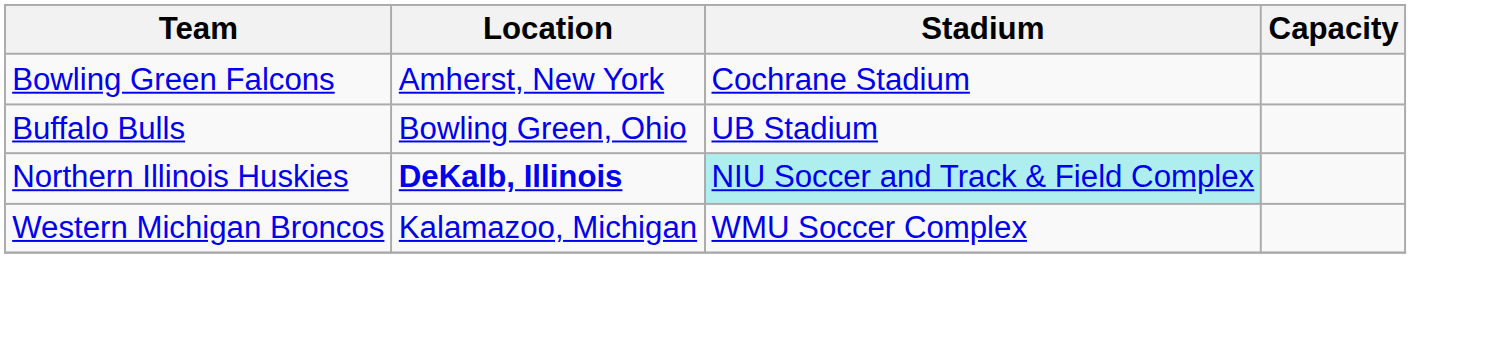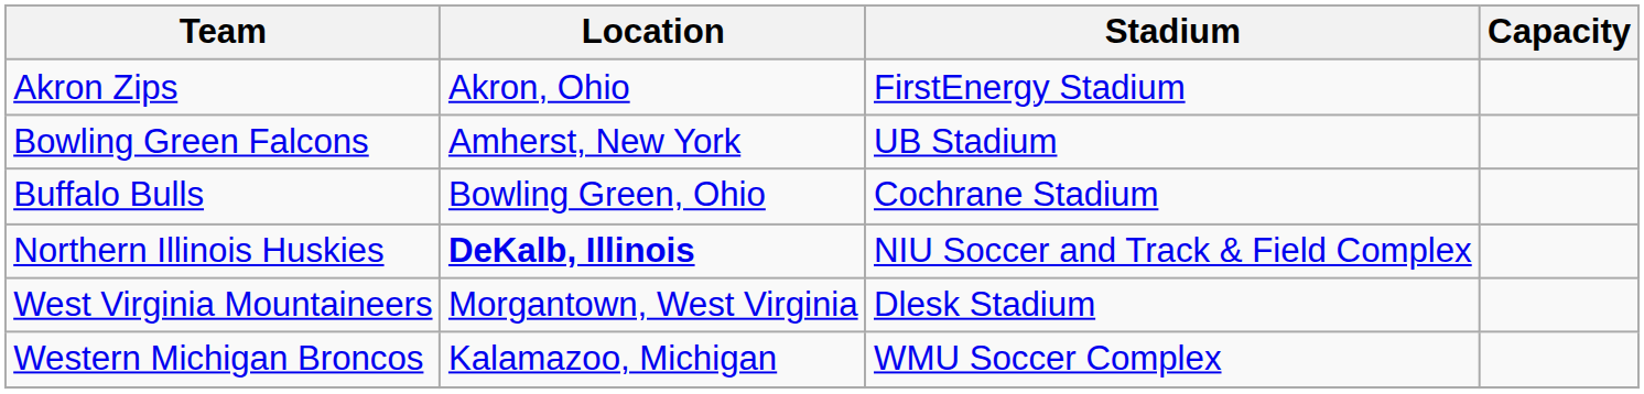 <table class="wikitable sortable" style="text-align: left;">
 <tr>
 <th>Team</th>
 <th>Location</th>
 <th>Stadium</th>
 <th>Capacity</th>
 </tr>
 <tr>
+<td><a href='#'>Akron Zips</a></td>
+<td><a href='#'>Akron, Ohio</a></td>
+<td><a href='#'>FirstEnergy Stadium</a></td>
+<td align="center"></td>
+</tr>
+<tr>
 <td><a href='#'>Bowling Green Falcons</a></td>
 <td><a href='#'>Amherst, New York</a></td>
-<td><a href='#'>Cochrane Stadium</a></td>
+<td><a href='#'>UB Stadium</a></td>
 <td align="center"></td>
 </tr>
 <tr>
 <td><a href='#'>Buffalo Bulls</a></td>
 <td><a href='#'>Bowling Green, Ohio</a></td>
-<td><a href='#'>UB Stadium</a></td>
+<td><a href='#'>Cochrane Stadium</a></td>
 <td align="center"></td>
 </tr>
 <tr>
 <td><a href='#'>Northern Illinois Huskies</a></td>
 <td><strong><a href='#'>DeKalb, Illinois</a></strong></td>
-<td style="background: paleturquoise;"><a href='#'>NIU Soccer and Track & Field Complex</a></td>
+<td><a href='#'>NIU Soccer and Track & Field Complex</a></td>
+<td align="center"></td>
+</tr>
+<tr>
+<td><a href='#'>West Virginia Mountaineers</a></td>
+<td><a href='#'>Morgantown, West Virginia</a></td>
+<td><a href='#'>Dlesk Stadium</a></td>
 <td align="center"></td>
 </tr>
 <tr>
 <td><a href='#'>Western Michigan Broncos</a></td>
 <td><a href='#'>Kalamazoo, Michigan</a></td>
 <td><a href='#'>WMU Soccer Complex</a></td>
 <td align="center"></td>
 </tr>
 <tr>
 </tr>
 </table>
